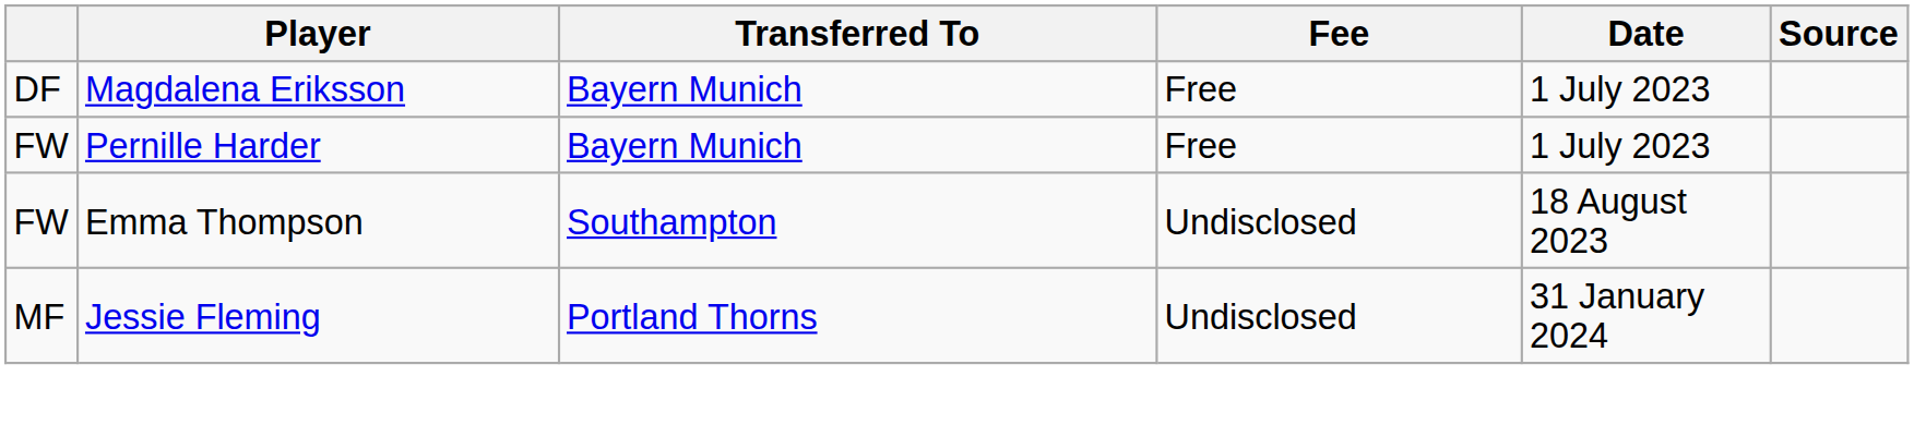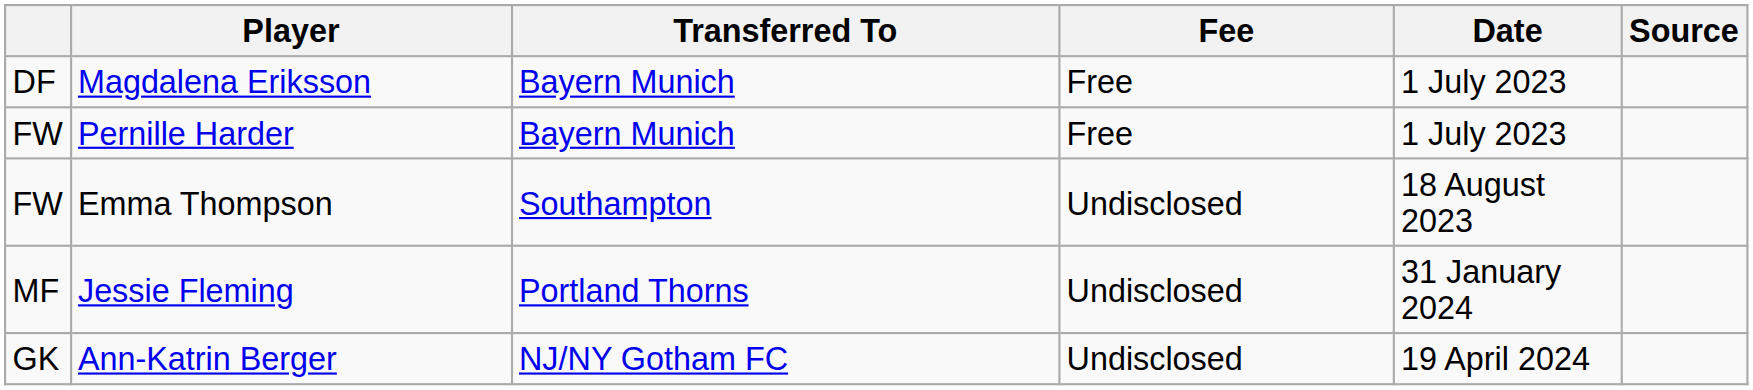 <table class="wikitable plainrowheaders sortable" style="font-size:95%">
 <tr>
 <th></th>
 <th scope="col" style="width:200px;">Player</th>
 <th scope="col" style="width:250px;">Transferred To</th>
 <th scope="col" style="width:150px;">Fee</th>
 <th scope="col" style="width:100px;">Date</th>
 <th>Source</th>
 </tr>
 <tr>
 <td>DF</td>
 <td> <a href='#'>Magdalena Eriksson</a></td>
 <td> <a href='#'>Bayern Munich</a></td>
 <td>Free</td>
 <td>1 July 2023</td>
 <td></td>
 </tr>
 <tr>
 <td>FW</td>
 <td> <a href='#'>Pernille Harder</a></td>
 <td> <a href='#'>Bayern Munich</a></td>
 <td>Free</td>
 <td>1 July 2023</td>
 <td></td>
 </tr>
 <tr>
 <td>FW</td>
 <td> Emma Thompson</td>
 <td> <a href='#'>Southampton</a></td>
 <td>Undisclosed</td>
 <td>18 August 2023</td>
 <td></td>
 </tr>
 <tr>
 <td>MF</td>
 <td> <a href='#'>Jessie Fleming</a></td>
 <td> <a href='#'>Portland Thorns</a></td>
 <td>Undisclosed</td>
 <td>31 January 2024</td>
 <td></td>
 </tr>
+<tr>
+<td>GK</td>
+<td> <a href='#'>Ann-Katrin Berger</a></td>
+<td> <a href='#'>NJ/NY Gotham FC</a></td>
+<td>Undisclosed</td>
+<td>19 April 2024</td>
+<td></td>
+</tr>
 </table>
